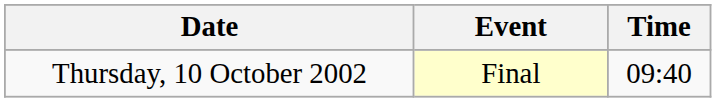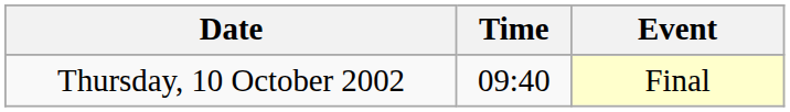 <table class = "wikitable" style="text-align:center;">
 <tr>
 <th width=220>Date</th>
+<th width=50>Time</th>
 <th width=100>Event</th>
-<th width=50>Time</th>
 </tr>
 <tr>
 <td>Thursday, 10 October 2002</td>
+<td>09:40</td>
 <td bgcolor=ffffcc>Final</td>
-<td>09:40</td>
 </tr>
 </table>
